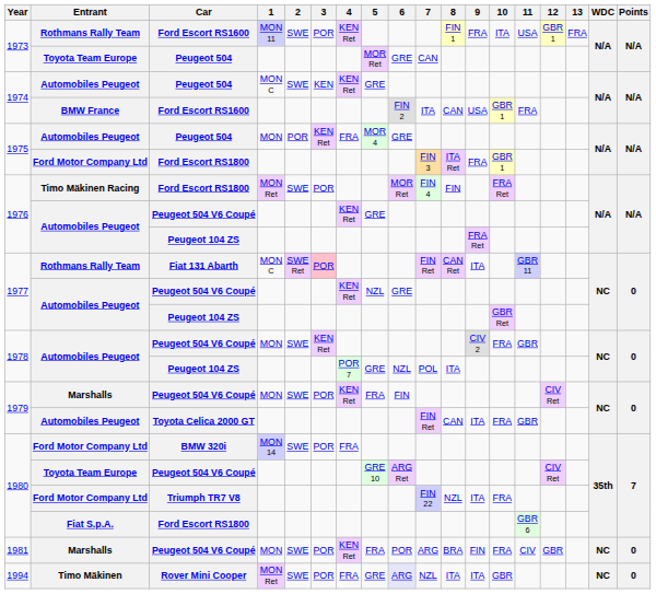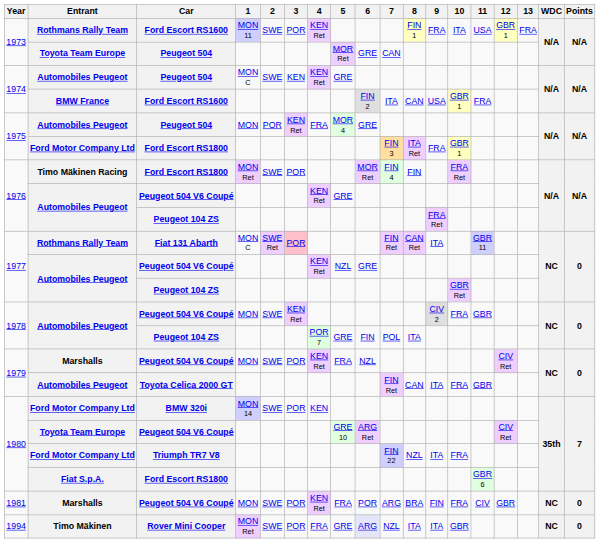 <table class="wikitable" style="text-align:center; font-size:90%;">
 <tr>
 <th>Year</th>
 <th>Entrant</th>
 <th>Car</th>
 <th>1</th>
 <th>2</th>
 <th>3</th>
 <th>4</th>
 <th>5</th>
 <th>6</th>
 <th>7</th>
 <th>8</th>
 <th>9</th>
 <th>10</th>
 <th>11</th>
 <th>12</th>
 <th>13</th>
 <th>WDC</th>
 <th>Points</th>
 </tr>
 <tr>
 <td rowspan=2><a href='#'>1973</a></td>
 <th><a href='#'>Rothmans Rally Team</a></th>
 <th><a href='#'>Ford Escort RS1600</a></th>
 <td style="background:#cfcfff;"><a href='#'>MON</a><br><small>11</small></td>
 <td><a href='#'>SWE</a></td>
 <td><a href='#'>POR</a></td>
 <td style="background:#efcfff;"><a href='#'>KEN</a><br><small>Ret</small></td>
 <td></td>
 <td></td>
 <td></td>
 <td style="background:#ffffbf;"><a href='#'>FIN</a><br><small>1</small></td>
 <td><a href='#'>FRA</a></td>
 <td><a href='#'>ITA</a></td>
 <td><a href='#'>USA</a></td>
 <td style="background:#ffffbf;"><a href='#'>GBR</a><br><small>1</small></td>
 <td><a href='#'>FRA</a></td>
 <th rowspan=2>N/A</th>
 <th rowspan=2>N/A</th>
 </tr>
 <tr>
 <th><a href='#'>Toyota Team Europe</a></th>
 <th><a href='#'>Peugeot 504</a></th>
 <td></td>
 <td></td>
 <td></td>
 <td></td>
 <td style="background:#efcfff;"><a href='#'>MOR</a><br><small>Ret</small></td>
 <td><a href='#'>GRE</a></td>
 <td><a href='#'>CAN</a></td>
 <td></td>
 <td></td>
 <td></td>
 <td></td>
 <td></td>
 <td></td>
 </tr>
 <tr>
 <td rowspan=2><a href='#'>1974</a></td>
 <th><a href='#'>Automobiles Peugeot</a></th>
 <th><a href='#'>Peugeot 504</a></th>
 <td><a href='#'>MON</a><br><small>C</small></td>
 <td><a href='#'>SWE</a></td>
 <td><a href='#'>KEN</a></td>
 <td style="background:#efcfff;"><a href='#'>KEN</a><br><small>Ret</small></td>
 <td><a href='#'>GRE</a></td>
 <td></td>
 <td></td>
 <td></td>
 <td></td>
 <td></td>
 <td></td>
 <td></td>
 <td></td>
 <th rowspan=2>N/A</th>
 <th rowspan=2>N/A</th>
 </tr>
 <tr>
 <th><a href='#'>BMW France</a></th>
 <th><a href='#'>Ford Escort RS1600</a></th>
 <td></td>
 <td></td>
 <td></td>
 <td></td>
 <td></td>
 <td style="background:#dfdfdf;"><a href='#'>FIN</a><br><small>2</small></td>
 <td><a href='#'>ITA</a></td>
 <td><a href='#'>CAN</a></td>
 <td><a href='#'>USA</a></td>
 <td style="background:#ffffbf;"><a href='#'>GBR</a><br><small>1</small></td>
 <td><a href='#'>FRA</a></td>
 <td></td>
 <td></td>
 </tr>
 <tr>
 <td rowspan=2><a href='#'>1975</a></td>
 <th><a href='#'>Automobiles Peugeot</a></th>
 <th><a href='#'>Peugeot 504</a></th>
 <td><a href='#'>MON</a></td>
 <td><a href='#'>POR</a></td>
 <td style="background:#efcfff;"><a href='#'>KEN</a><br><small>Ret</small></td>
 <td><a href='#'>FRA</a></td>
 <td style="background:#dfffdf;"><a href='#'>MOR</a><br><small>4</small></td>
 <td><a href='#'>GRE</a></td>
 <td></td>
 <td></td>
 <td></td>
 <td></td>
 <td></td>
 <td></td>
 <td></td>
 <th rowspan=2>N/A</th>
 <th rowspan=2>N/A</th>
 </tr>
 <tr>
 <th><a href='#'>Ford Motor Company Ltd</a></th>
 <th><a href='#'>Ford Escort RS1800</a></th>
 <td></td>
 <td></td>
 <td></td>
 <td></td>
 <td></td>
 <td></td>
 <td style="background:#ffdf9f;"><a href='#'>FIN</a><br><small>3</small></td>
 <td style="background:#efcfff;"><a href='#'>ITA</a><br><small>Ret</small></td>
 <td><a href='#'>FRA</a></td>
 <td style="background:#ffffbf;"><a href='#'>GBR</a><br><small>1</small></td>
 <td></td>
 <td></td>
 <td></td>
 </tr>
 <tr>
 <td rowspan=3><a href='#'>1976</a></td>
 <th>Timo Mäkinen Racing</th>
 <th><a href='#'>Ford Escort RS1800</a></th>
 <td style="background:#efcfff;"><a href='#'>MON</a><br><small>Ret</small></td>
 <td><a href='#'>SWE</a></td>
 <td><a href='#'>POR</a></td>
 <td></td>
 <td></td>
 <td style="background:#efcfff;"><a href='#'>MOR</a><br><small>Ret</small></td>
 <td style="background:#dfffdf;"><a href='#'>FIN</a><br><small>4</small></td>
 <td><a href='#'>FIN</a></td>
 <td></td>
 <td style="background:#efcfff;"><a href='#'>FRA</a><br><small>Ret</small></td>
 <td></td>
 <td></td>
 <td></td>
 <th rowspan=3>N/A</th>
 <th rowspan=3>N/A</th>
 </tr>
 <tr>
 <th rowspan=2><a href='#'>Automobiles Peugeot</a></th>
 <th><a href='#'>Peugeot 504 V6 Coupé</a></th>
 <td></td>
 <td></td>
 <td></td>
 <td style="background:#efcfff;"><a href='#'>KEN</a><br><small>Ret</small></td>
 <td><a href='#'>GRE</a></td>
 <td></td>
 <td></td>
 <td></td>
 <td></td>
 <td></td>
 <td></td>
 <td></td>
 <td></td>
 </tr>
 <tr>
 <th><a href='#'>Peugeot 104 ZS</a></th>
 <td></td>
 <td></td>
 <td></td>
 <td></td>
 <td></td>
 <td></td>
 <td></td>
 <td></td>
 <td style="background:#efcfff;"><a href='#'>FRA</a><br><small>Ret</small></td>
 <td></td>
 <td></td>
 <td></td>
 <td></td>
 </tr>
 <tr>
 <td rowspan=3><a href='#'>1977</a></td>
 <th><a href='#'>Rothmans Rally Team</a></th>
 <th><a href='#'>Fiat 131 Abarth</a></th>
 <td><a href='#'>MON</a><br><small>C</small></td>
 <td style="background:#efcfff;"><a href='#'>SWE</a><br><small>Ret</small></td>
 <td style="background: pink;"><a href='#'>POR</a></td>
 <td></td>
 <td></td>
 <td></td>
 <td style="background:#efcfff;"><a href='#'>FIN</a><br><small>Ret</small></td>
 <td style="background:#efcfff;"><a href='#'>CAN</a><br><small>Ret</small></td>
 <td><a href='#'>ITA</a></td>
 <td></td>
 <td style="background:#cfcfff;"><a href='#'>GBR</a><br><small>11</small></td>
 <td></td>
 <td></td>
 <th rowspan=3>NC</th>
 <th rowspan=3>0</th>
 </tr>
 <tr>
 <th rowspan=2><a href='#'>Automobiles Peugeot</a></th>
 <th><a href='#'>Peugeot 504 V6 Coupé</a></th>
 <td></td>
 <td></td>
 <td></td>
 <td style="background:#efcfff;"><a href='#'>KEN</a><br><small>Ret</small></td>
 <td><a href='#'>NZL</a></td>
 <td><a href='#'>GRE</a></td>
 <td></td>
 <td></td>
 <td></td>
 <td></td>
 <td></td>
 <td></td>
 <td></td>
 </tr>
 <tr>
 <th><a href='#'>Peugeot 104 ZS</a></th>
 <td></td>
 <td></td>
 <td></td>
 <td></td>
 <td></td>
 <td></td>
 <td></td>
 <td></td>
 <td></td>
 <td style="background:#efcfff;"><a href='#'>GBR</a><br><small>Ret</small></td>
 <td></td>
 <td></td>
 <td></td>
 </tr>
 <tr>
 <td rowspan=2><a href='#'>1978</a></td>
 <th rowspan=2><a href='#'>Automobiles Peugeot</a></th>
 <th><a href='#'>Peugeot 504 V6 Coupé</a></th>
 <td><a href='#'>MON</a></td>
 <td><a href='#'>SWE</a></td>
 <td style="background:#efcfff;"><a href='#'>KEN</a><br><small>Ret</small></td>
 <td></td>
 <td></td>
 <td></td>
 <td></td>
 <td></td>
 <td style="background:#dfdfdf;"><a href='#'>CIV</a><br><small>2</small></td>
 <td><a href='#'>FRA</a></td>
 <td><a href='#'>GBR</a></td>
 <td></td>
 <td></td>
 <th rowspan=2>NC</th>
 <th rowspan=2>0</th>
 </tr>
 <tr>
 <th><a href='#'>Peugeot 104 ZS</a></th>
 <td></td>
 <td></td>
 <td></td>
 <td style="background:#dfffdf;"><a href='#'>POR</a><br><small>7</small></td>
 <td><a href='#'>GRE</a></td>
-<td><a href='#'>NZL</a></td>
+<td><a href='#'>FIN</a></td>
 <td><a href='#'>POL</a></td>
 <td><a href='#'>ITA</a></td>
 <td></td>
 <td></td>
 <td></td>
 <td></td>
 <td></td>
 </tr>
 <tr>
 <td rowspan=2><a href='#'>1979</a></td>
 <th>Marshalls</th>
 <th><a href='#'>Peugeot 504 V6 Coupé</a></th>
 <td><a href='#'>MON</a></td>
 <td><a href='#'>SWE</a></td>
 <td><a href='#'>POR</a></td>
 <td style="background:#efcfff;"><a href='#'>KEN</a><br><small>Ret</small></td>
 <td><a href='#'>FRA</a></td>
-<td><a href='#'>FIN</a></td>
+<td><a href='#'>NZL</a></td>
 <td></td>
 <td></td>
 <td></td>
 <td></td>
 <td></td>
 <td style="background:#efcfff;"><a href='#'>CIV</a><br><small>Ret</small></td>
 <td></td>
 <th rowspan=2>NC</th>
 <th rowspan=2>0</th>
 </tr>
 <tr>
 <th><a href='#'>Automobiles Peugeot</a></th>
 <th><a href='#'>Toyota Celica 2000 GT</a></th>
 <td></td>
 <td></td>
 <td></td>
 <td></td>
 <td></td>
 <td></td>
 <td style="background:#efcfff;"><a href='#'>FIN</a><br><small>Ret</small></td>
 <td><a href='#'>CAN</a></td>
 <td><a href='#'>ITA</a></td>
 <td><a href='#'>FRA</a></td>
 <td><a href='#'>GBR</a></td>
 <td></td>
 <td></td>
 </tr>
 <tr>
 <td rowspan=4><a href='#'>1980</a></td>
 <th><a href='#'>Ford Motor Company Ltd</a></th>
 <th><a href='#'>BMW 320i</a></th>
 <td style="background:#cfcfff;"><a href='#'>MON</a><br><small>14</small></td>
 <td><a href='#'>SWE</a></td>
 <td><a href='#'>POR</a></td>
-<td><a href='#'>FRA</a></td>
+<td><a href='#'>KEN</a></td>
 <td></td>
 <td></td>
 <td></td>
 <td></td>
 <td></td>
 <td></td>
 <td></td>
 <td></td>
 <td></td>
 <th rowspan=4>35th</th>
 <th rowspan=4>7</th>
 </tr>
 <tr>
 <th><a href='#'>Toyota Team Europe</a></th>
 <th><a href='#'>Peugeot 504 V6 Coupé</a></th>
 <td></td>
 <td></td>
 <td></td>
 <td></td>
 <td style="background:#dfffdf;"><a href='#'>GRE</a><br><small>10</small></td>
 <td style="background:#efcfff;"><a href='#'>ARG</a><br><small>Ret</small></td>
 <td></td>
 <td></td>
 <td></td>
 <td></td>
 <td></td>
 <td style="background:#efcfff;"><a href='#'>CIV</a><br><small>Ret</small></td>
 <td></td>
 </tr>
 <tr>
 <th><a href='#'>Ford Motor Company Ltd</a></th>
 <th><a href='#'>Triumph TR7 V8</a></th>
 <td></td>
 <td></td>
 <td></td>
 <td></td>
 <td></td>
 <td></td>
 <td style="background:#cfcfff;"><a href='#'>FIN</a><br><small>22</small></td>
 <td><a href='#'>NZL</a></td>
 <td><a href='#'>ITA</a></td>
 <td><a href='#'>FRA</a></td>
 <td></td>
 <td></td>
 <td></td>
 </tr>
 <tr>
 <th><a href='#'>Fiat S.p.A.</a></th>
 <th><a href='#'>Ford Escort RS1800</a></th>
 <td></td>
 <td></td>
 <td></td>
 <td></td>
 <td></td>
 <td></td>
 <td></td>
 <td></td>
 <td></td>
 <td></td>
 <td style="background:#dfffdf;"><a href='#'>GBR</a><br><small>6</small></td>
 <td></td>
 <td></td>
 </tr>
 <tr>
 <td><a href='#'>1981</a></td>
 <th>Marshalls</th>
 <th><a href='#'>Peugeot 504 V6 Coupé</a></th>
 <td><a href='#'>MON</a></td>
 <td><a href='#'>SWE</a></td>
 <td><a href='#'>POR</a></td>
 <td style="background:#efcfff;"><a href='#'>KEN</a><br><small>Ret</small></td>
 <td><a href='#'>FRA</a></td>
 <td><a href='#'>POR</a></td>
 <td><a href='#'>ARG</a></td>
 <td><a href='#'>BRA</a></td>
 <td><a href='#'>FIN</a></td>
 <td><a href='#'>FRA</a></td>
 <td><a href='#'>CIV</a></td>
 <td><a href='#'>GBR</a></td>
 <td></td>
 <th>NC</th>
 <th>0</th>
 </tr>
 <tr>
 <td><a href='#'>1994</a></td>
 <th>Timo Mäkinen</th>
 <th><a href='#'>Rover Mini Cooper</a></th>
 <td style="background:#efcfff;"><a href='#'>MON</a><br><small>Ret</small></td>
 <td><a href='#'>SWE</a></td>
 <td><a href='#'>POR</a></td>
 <td><a href='#'>FRA</a></td>
 <td><a href='#'>GRE</a></td>
 <td style="background: lavender;"><a href='#'>ARG</a></td>
 <td><a href='#'>NZL</a></td>
 <td><a href='#'>ITA</a></td>
 <td><a href='#'>ITA</a></td>
 <td><a href='#'>GBR</a></td>
 <td></td>
 <td></td>
 <td></td>
 <th>NC</th>
 <th>0</th>
 </tr>
 </table>
